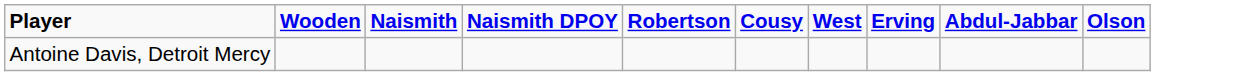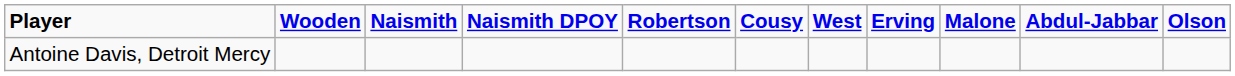 <table class="wikitable" style="white-space:nowrap; font-size:90%;">
 <tr>
 <td><strong>Player</strong></td>
 <td><strong><a href='#'>Wooden</a></strong></td>
 <td><strong><a href='#'>Naismith</a></strong></td>
 <td><strong><a href='#'>Naismith DPOY</a></strong></td>
 <td><strong><a href='#'>Robertson</a></strong></td>
 <td><strong><a href='#'>Cousy</a></strong> </td>
 <td><strong><a href='#'>West</a></strong> </td>
 <td><strong><a href='#'>Erving</a></strong> </td>
+<td><strong><a href='#'>Malone</a></strong></td>
 <td><strong><a href='#'>Abdul-Jabbar</a></strong> </td>
 <td><strong><a href='#'>Olson</a></strong></td>
 </tr>
 <tr>
 <td>Antoine Davis, Detroit Mercy</td>
 <td></td>
 <td></td>
 <td></td>
 <td></td>
 <td></td>
 <td></td>
 <td></td>
 <td></td>
 <td></td>
+<td></td>
 </tr>
 </table>
